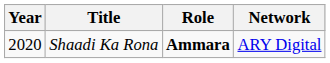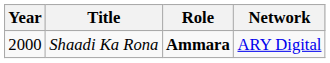 <table class="wikitable sortable plainrowheaders">
 <tr style="background:#ccc; text-align:center;">
 <th>Year</th>
 <th>Title</th>
 <th>Role</th>
 <th>Network</th>
 </tr>
 <tr>
-<td>2020</td>
+<td>2000</td>
 <td><em>Shaadi Ka Rona</em></td>
 <td><strong>Ammara</strong></td>
 <td><a href='#'>ARY Digital</a></td>
 </tr>
 </table>
